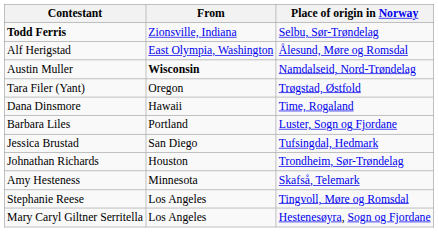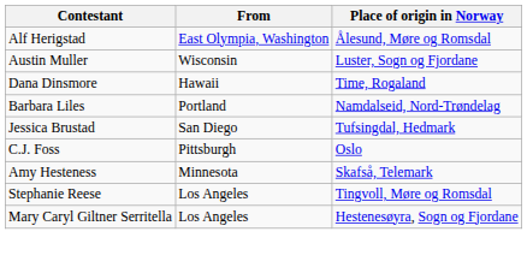 <table class="wikitable sortable">
 <tr>
 <th>Contestant</th>
 <th>From</th>
 <th>Place of origin in <a href='#'>Norway</a></th>
-</tr>
-<tr>
-<td><strong>Todd Ferris</strong></td>
-<td><a href='#'>Zionsville, Indiana</a></td>
-<td><a href='#'>Selbu, Sør-Trøndelag</a></td>
 </tr>
 <tr>
 <td>Alf Herigstad</td>
 <td><a href='#'>East Olympia, Washington</a></td>
 <td><a href='#'>Ålesund, Møre og Romsdal</a></td>
 </tr>
 <tr>
 <td>Austin Muller</td>
-<td><strong>Wisconsin</strong></td>
-<td><a href='#'>Namdalseid, Nord-Trøndelag</a></td>
-</tr>
-<tr>
-<td>Tara Filer (Yant)</td>
-<td>Oregon</td>
-<td><a href='#'>Trøgstad, Østfold</a></td>
+<td>Wisconsin</td>
+<td><a href='#'>Luster, Sogn og Fjordane</a></td>
 </tr>
 <tr>
 <td>Dana Dinsmore</td>
 <td>Hawaii</td>
 <td><a href='#'>Time, Rogaland</a></td>
 </tr>
 <tr>
 <td>Barbara Liles</td>
 <td>Portland</td>
-<td><a href='#'>Luster, Sogn og Fjordane</a></td>
+<td><a href='#'>Namdalseid, Nord-Trøndelag</a></td>
 </tr>
 <tr>
 <td>Jessica Brustad</td>
 <td>San Diego</td>
 <td><a href='#'>Tufsingdal, Hedmark</a></td>
 </tr>
 <tr>
-<td>Johnathan Richards</td>
-<td>Houston</td>
-<td><a href='#'>Trondheim, Sør-Trøndelag</a></td>
+<td>C.J. Foss</td>
+<td>Pittsburgh</td>
+<td><a href='#'>Oslo</a></td>
 </tr>
 <tr>
 <td>Amy Hesteness</td>
 <td>Minnesota</td>
 <td><a href='#'>Skafså, Telemark</a></td>
 </tr>
 <tr>
 <td>Stephanie Reese</td>
 <td>Los Angeles</td>
 <td><a href='#'>Tingvoll, Møre og Romsdal</a></td>
 </tr>
 <tr>
 <td>Mary Caryl Giltner Serritella</td>
 <td>Los Angeles</td>
 <td><a href='#'>Hestenesøyra</a>, <a href='#'>Sogn og Fjordane</a></td>
 </tr>
 </table>
